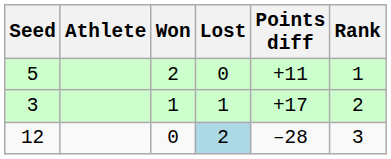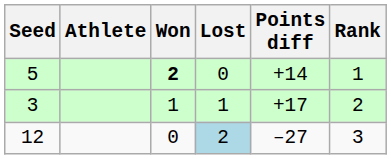 <table class="wikitable">
 <tr>
 <th>Seed</th>
 <th>Athlete</th>
 <th>Won</th>
 <th>Lost</th>
 <th>Points<br>diff</th>
 <th>Rank</th>
 </tr>
 <tr bgcolor="#ccffcc">
 <td align="center">5</td>
 <td><strong></strong></td>
-<td align="center">2</td>
+<td align="center"><strong>2</strong></td>
 <td align="center">0</td>
-<td align="center">+11</td>
+<td align="center">+14</td>
 <td align="center">1</td>
 </tr>
 <tr bgcolor="#ccffcc">
 <td align="center">3</td>
 <td><strong></strong></td>
 <td align="center">1</td>
 <td align="center">1</td>
 <td align="center">+17</td>
 <td align="center">2</td>
 </tr>
 <tr>
 <td align="center">12</td>
 <td></td>
 <td align="center">0</td>
 <td align="center" style="background: lightblue;">2</td>
-<td align="center">–28</td>
+<td align="center">–27</td>
 <td align="center">3</td>
 </tr>
 </table>
